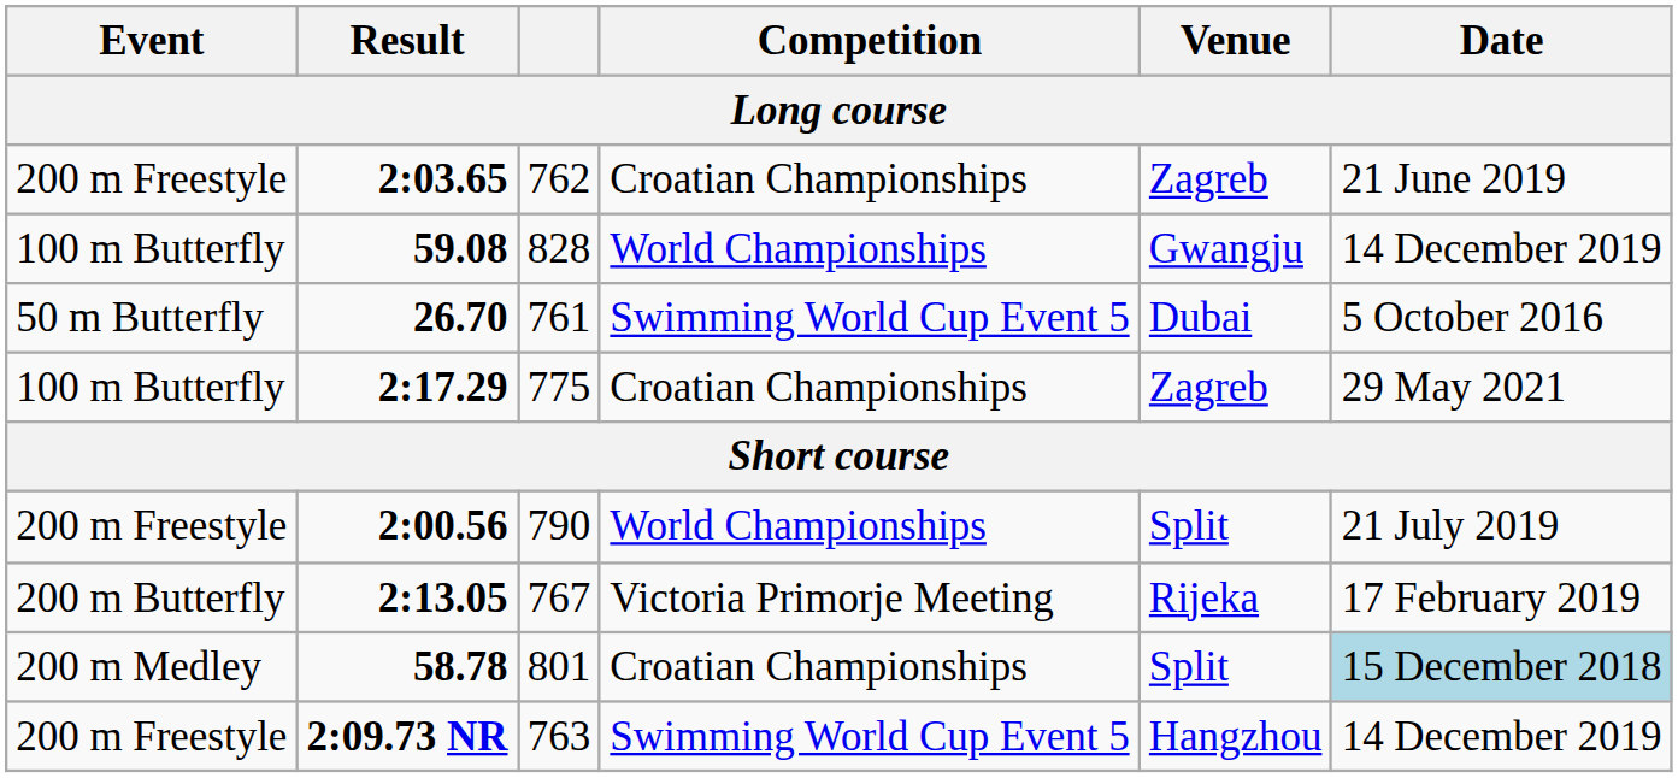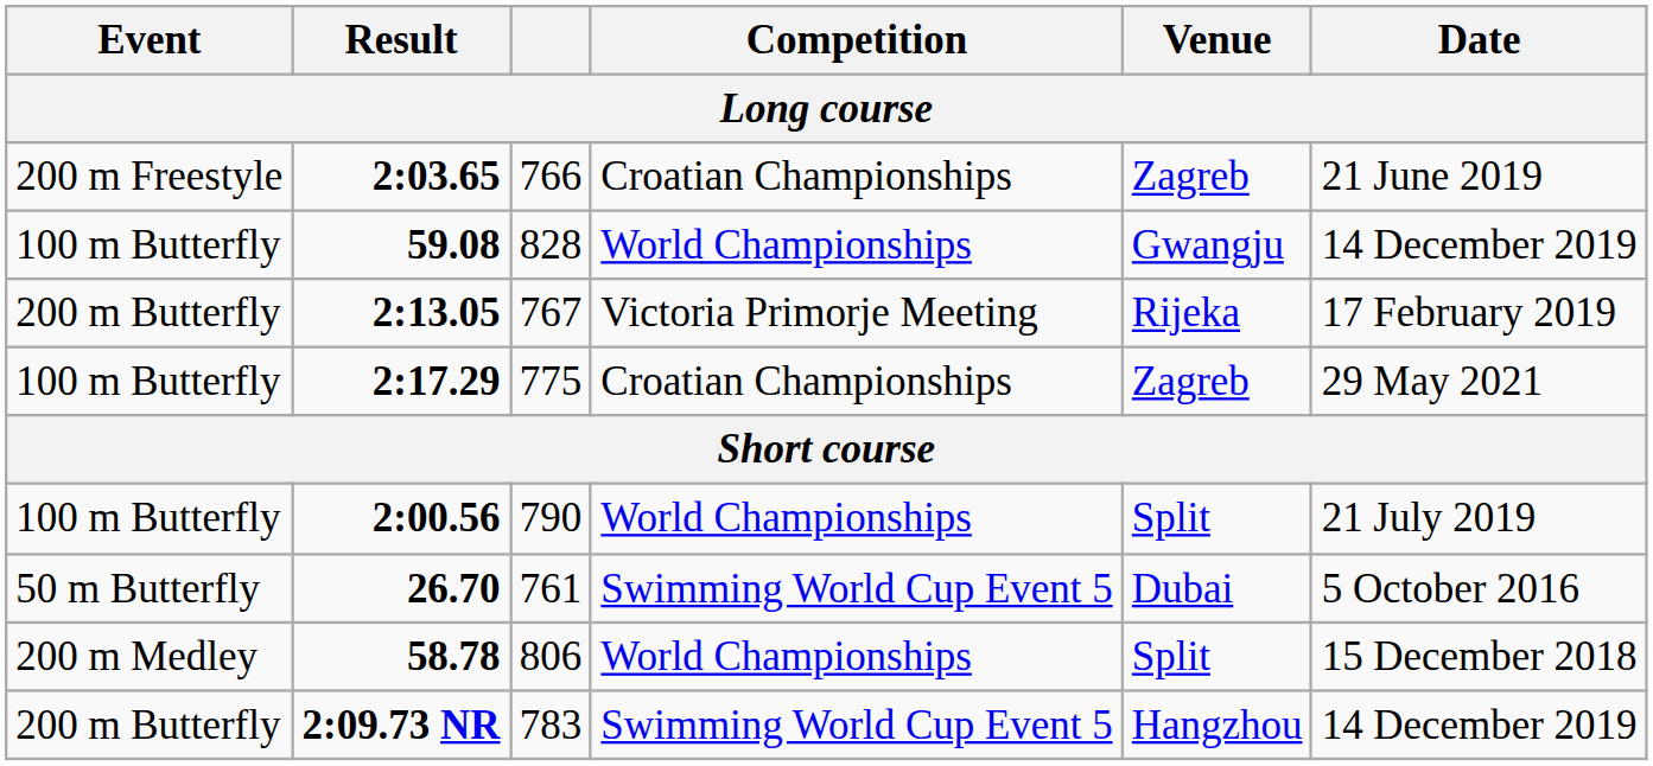 <table class="wikitable" style="border-collapse: collapse; font-size: 95%;">
 <tr>
 <th>Event</th>
 <th>Result</th>
 <th></th>
 <th>Competition</th>
 <th>Venue</th>
 <th>Date</th>
 </tr>
 <tr>
 <th colspan=6><em>Long course</em></th>
 </tr>
 <tr>
 <td>200 m Freestyle</td>
 <td align=right><strong>2:03.65</strong></td>
-<td>762</td>
+<td>766</td>
 <td>Croatian Championships</td>
 <td> <a href='#'>Zagreb</a></td>
 <td>21 June 2019</td>
 </tr>
 <tr>
 <td>100 m Butterfly</td>
 <td align=right><strong>59.08</strong></td>
 <td>828</td>
 <td><a href='#'>World Championships</a></td>
 <td> <a href='#'>Gwangju</a></td>
 <td>14 December 2019</td>
 </tr>
 <tr>
-<td>50 m Butterfly</td>
-<td align=right><strong>26.70</strong></td>
-<td>761</td>
-<td><a href='#'>Swimming World Cup Event 5</a></td>
-<td> <a href='#'>Dubai</a></td>
-<td>5 October 2016</td>
+<td>200 m Butterfly</td>
+<td align=right><strong>2:13.05</strong></td>
+<td>767</td>
+<td>Victoria Primorje Meeting</td>
+<td> <a href='#'>Rijeka</a></td>
+<td>17 February 2019</td>
 </tr>
 <tr>
 <td>100 m Butterfly</td>
 <td align=right><strong>2:17.29</strong></td>
 <td>775</td>
 <td>Croatian Championships</td>
 <td> <a href='#'>Zagreb</a></td>
 <td>29 May 2021</td>
 </tr>
 <tr>
 <th colspan=6><em>Short course</em></th>
 </tr>
 <tr>
-<td>200 m Freestyle</td>
+<td>100 m Butterfly</td>
 <td align=right><strong>2:00.56</strong></td>
 <td>790</td>
 <td><a href='#'>World Championships</a></td>
 <td> <a href='#'>Split</a></td>
 <td>21 July 2019</td>
 </tr>
 <tr>
-<td>200 m Butterfly</td>
-<td align=right><strong>2:13.05</strong></td>
-<td>767</td>
-<td>Victoria Primorje Meeting</td>
-<td> <a href='#'>Rijeka</a></td>
-<td>17 February 2019</td>
+<td>50 m Butterfly</td>
+<td align=right><strong>26.70</strong></td>
+<td>761</td>
+<td><a href='#'>Swimming World Cup Event 5</a></td>
+<td> <a href='#'>Dubai</a></td>
+<td>5 October 2016</td>
 </tr>
 <tr>
 <td>200 m Medley</td>
 <td align=right><strong>58.78</strong></td>
-<td>801</td>
-<td>Croatian Championships</td>
+<td>806</td>
+<td><a href='#'>World Championships</a></td>
 <td> <a href='#'>Split</a></td>
-<td style="background: lightblue;">15 December 2018</td>
+<td>15 December 2018</td>
 </tr>
 <tr>
-<td>200 m Freestyle</td>
+<td>200 m Butterfly</td>
 <td align=right><strong>2:09.73</strong> <strong><a href='#'>NR</a></strong></td>
-<td>763</td>
+<td>783</td>
 <td><a href='#'>Swimming World Cup Event 5</a></td>
 <td> <a href='#'>Hangzhou</a></td>
 <td>14 December 2019</td>
 </tr>
 </table>
